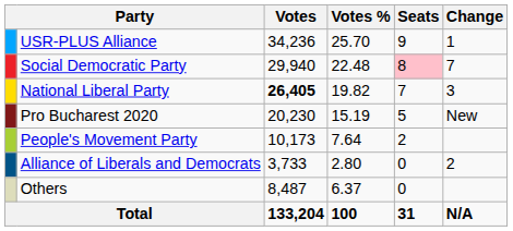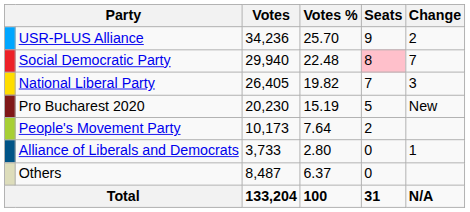 <table class="wikitable">
 <tr>
 <th colspan="2">Party</th>
 <th>Votes</th>
 <th>Votes %</th>
 <th>Seats</th>
 <th>Change</th>
 </tr>
 <tr>
 <td style="background:#00a6ff;" width="5"></td>
 <td><a href='#'>USR-PLUS Alliance</a></td>
 <td>34,236</td>
 <td>25.70</td>
 <td>9</td>
-<td>1</td>
+<td>2</td>
 </tr>
 <tr>
 <td style="background:#ed2128;" width="5"></td>
 <td><a href='#'>Social Democratic Party</a></td>
 <td>29,940</td>
 <td>22.48</td>
 <td style="background: pink;">8</td>
 <td>7</td>
 </tr>
 <tr>
 <td style="background:#ffdd00;" width="5"></td>
 <td><a href='#'>National Liberal Party</a></td>
-<td><strong>26,405</strong></td>
+<td>26,405</td>
 <td>19.82</td>
 <td>7</td>
 <td>3</td>
 </tr>
 <tr>
 <td style="background:#801818;" width="5"></td>
 <td>Pro Bucharest 2020</td>
 <td>20,230</td>
 <td>15.19</td>
 <td>5</td>
 <td>New</td>
 </tr>
 <tr>
 <td style="background:#a7cf35;" width="5"></td>
 <td><a href='#'>People's Movement Party</a></td>
 <td>10,173</td>
 <td>7.64</td>
 <td>2</td>
 <td></td>
 </tr>
 <tr>
 <td style="background:#005487;" width="5"></td>
 <td><a href='#'>Alliance of Liberals and Democrats</a></td>
 <td>3,733</td>
 <td>2.80</td>
 <td>0</td>
-<td>2</td>
+<td>1</td>
 </tr>
 <tr>
 <td style="background:#ddddbb;" width="5"></td>
 <td>Others</td>
 <td>8,487</td>
 <td>6.37</td>
 <td>0</td>
 <td></td>
 </tr>
 <tr>
 <th colspan="2">Total</th>
 <td><strong>133,204</strong></td>
 <td><strong>100</strong></td>
 <td><strong>31</strong></td>
 <td><strong>N/A</strong></td>
 </tr>
 </table>
